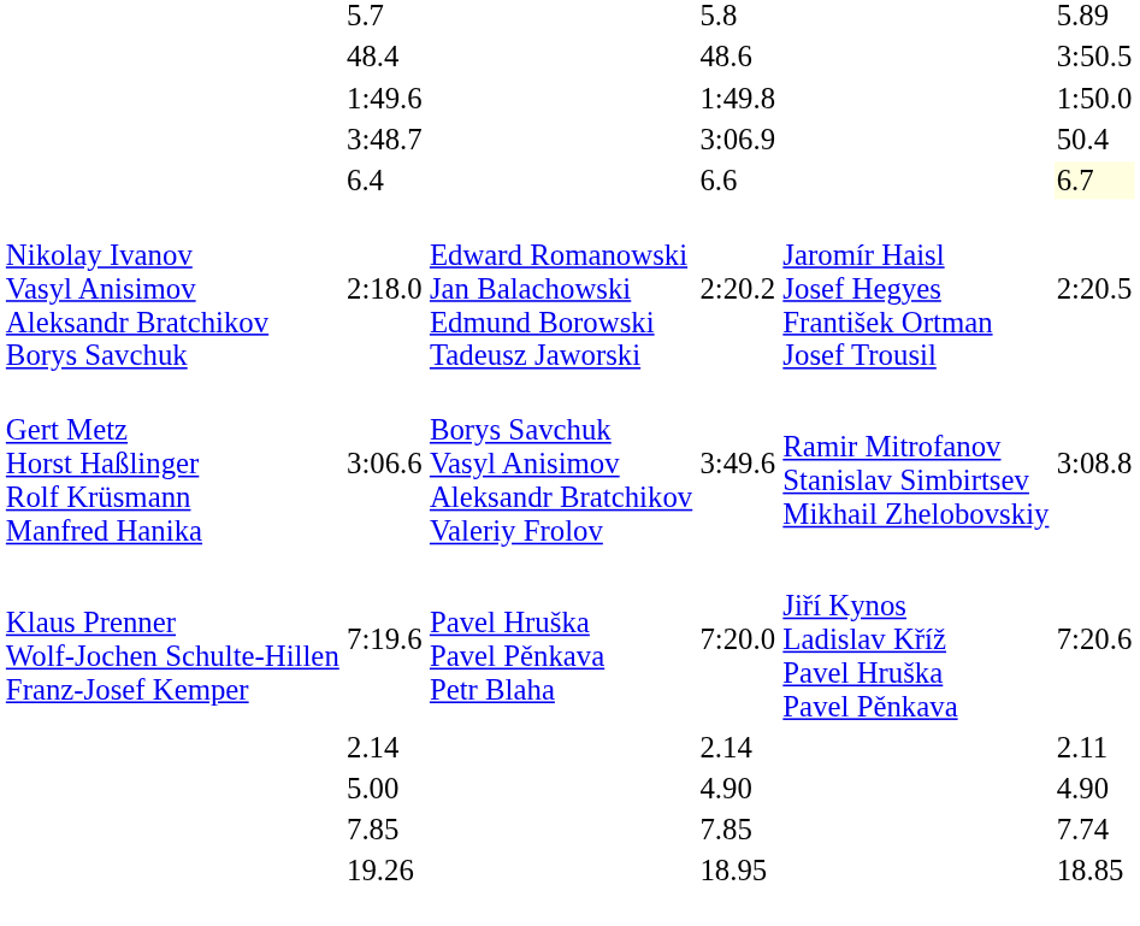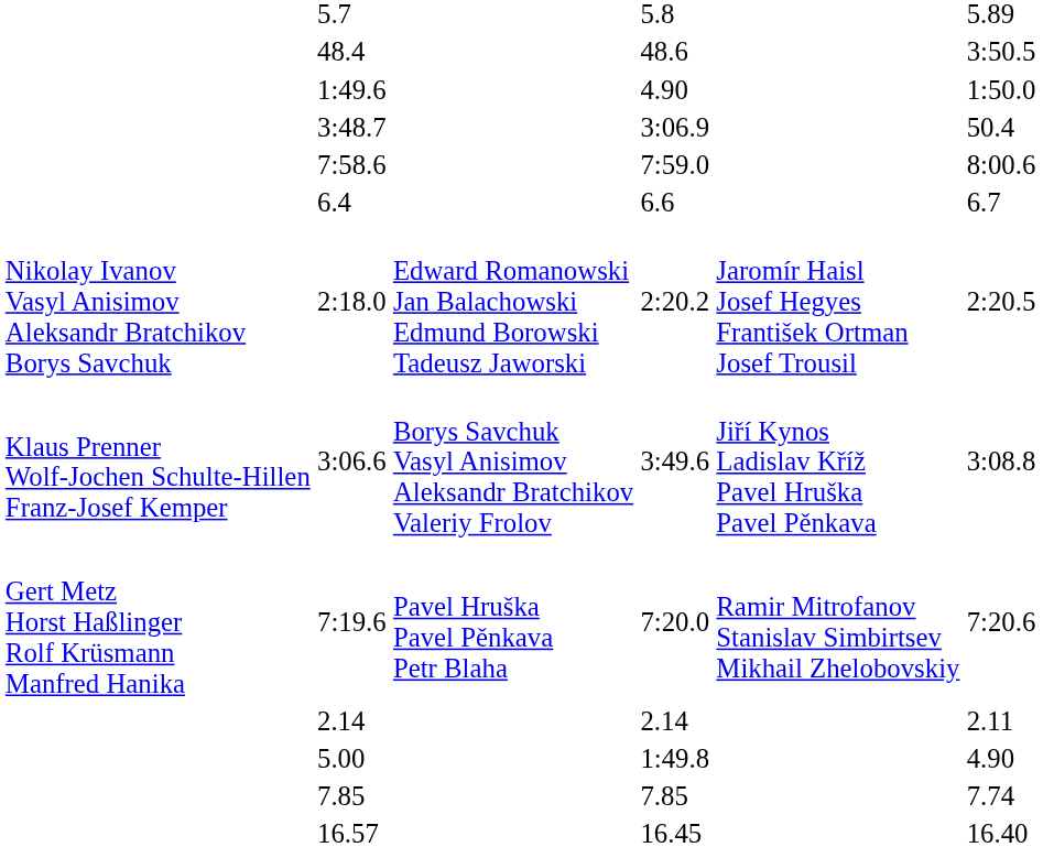 <table>
 <tr>
 <td></td>
 <td></td>
 <td>5.7</td>
 <td></td>
 <td>5.8</td>
 <td></td>
 <td>5.89</td>
 </tr>
 <tr>
 <td></td>
 <td></td>
 <td>48.4</td>
 <td></td>
 <td>48.6</td>
 <td></td>
 <td>3:50.5</td>
 </tr>
 <tr>
 <td></td>
 <td></td>
 <td>1:49.6</td>
 <td></td>
-<td>1:49.8</td>
+<td>4.90</td>
 <td></td>
 <td>1:50.0</td>
 </tr>
 <tr>
 <td></td>
 <td></td>
 <td>3:48.7</td>
 <td></td>
 <td>3:06.9</td>
 <td></td>
 <td>50.4</td>
 </tr>
 <tr>
 <td></td>
 <td></td>
+<td>7:58.6</td>
+<td></td>
+<td>7:59.0</td>
+<td></td>
+<td>8:00.6</td>
+</tr>
+<tr>
+<td></td>
+<td></td>
 <td>6.4</td>
 <td></td>
 <td>6.6</td>
 <td></td>
-<td style="background: lightyellow;">6.7</td>
+<td>6.7</td>
 </tr>
 <tr>
 <td></td>
 <td><br><a href='#'>Nikolay Ivanov</a><br><a href='#'>Vasyl Anisimov</a><br><a href='#'>Aleksandr Bratchikov</a><br><a href='#'>Borys Savchuk</a></td>
 <td>2:18.0</td>
 <td><br><a href='#'>Edward Romanowski</a><br><a href='#'>Jan Balachowski</a><br><a href='#'>Edmund Borowski</a><br><a href='#'>Tadeusz Jaworski</a></td>
 <td>2:20.2</td>
 <td><br><a href='#'>Jaromír Haisl</a><br><a href='#'>Josef Hegyes</a><br><a href='#'>František Ortman</a><br><a href='#'>Josef Trousil</a></td>
 <td>2:20.5</td>
 </tr>
 <tr>
 <td></td>
-<td><br><a href='#'>Gert Metz</a><br><a href='#'>Horst Haßlinger</a><br><a href='#'>Rolf Krüsmann</a><br><a href='#'>Manfred Hanika</a></td>
+<td><br><a href='#'>Klaus Prenner</a><br><a href='#'>Wolf-Jochen Schulte-Hillen</a><br><a href='#'>Franz-Josef Kemper</a></td>
 <td>3:06.6</td>
 <td><br><a href='#'>Borys Savchuk</a><br><a href='#'>Vasyl Anisimov</a><br><a href='#'>Aleksandr Bratchikov</a><br><a href='#'>Valeriy Frolov</a></td>
 <td>3:49.6</td>
-<td><br><a href='#'>Ramir Mitrofanov</a><br><a href='#'>Stanislav Simbirtsev</a><br><a href='#'>Mikhail Zhelobovskiy</a></td>
+<td><br><a href='#'>Jiří Kynos</a><br><a href='#'>Ladislav Kříž</a><br><a href='#'>Pavel Hruška</a><br><a href='#'>Pavel Pěnkava</a></td>
 <td>3:08.8</td>
 </tr>
 <tr>
 <td></td>
-<td><br><a href='#'>Klaus Prenner</a><br><a href='#'>Wolf-Jochen Schulte-Hillen</a><br><a href='#'>Franz-Josef Kemper</a></td>
+<td><br><a href='#'>Gert Metz</a><br><a href='#'>Horst Haßlinger</a><br><a href='#'>Rolf Krüsmann</a><br><a href='#'>Manfred Hanika</a></td>
 <td>7:19.6</td>
 <td><br><a href='#'>Pavel Hruška</a><br><a href='#'>Pavel Pěnkava</a><br><a href='#'>Petr Blaha</a></td>
 <td>7:20.0</td>
-<td><br><a href='#'>Jiří Kynos</a><br><a href='#'>Ladislav Kříž</a><br><a href='#'>Pavel Hruška</a><br><a href='#'>Pavel Pěnkava</a></td>
+<td><br><a href='#'>Ramir Mitrofanov</a><br><a href='#'>Stanislav Simbirtsev</a><br><a href='#'>Mikhail Zhelobovskiy</a></td>
 <td>7:20.6</td>
 </tr>
 <tr>
 <td></td>
 <td></td>
 <td>2.14</td>
 <td></td>
 <td>2.14</td>
 <td></td>
 <td>2.11</td>
 </tr>
 <tr>
 <td></td>
 <td></td>
 <td>5.00</td>
 <td></td>
-<td>4.90</td>
+<td>1:49.8</td>
 <td></td>
 <td>4.90</td>
 </tr>
 <tr>
 <td></td>
 <td></td>
 <td>7.85</td>
 <td></td>
 <td>7.85</td>
 <td></td>
 <td>7.74</td>
 </tr>
 <tr>
 <td></td>
 <td></td>
-<td>19.26</td>
+<td>16.57</td>
 <td></td>
-<td>18.95</td>
+<td>16.45</td>
 <td></td>
-<td>18.85</td>
+<td>16.40</td>
 </tr>
 </table>
